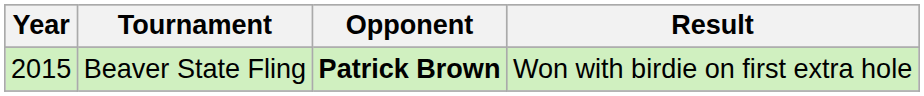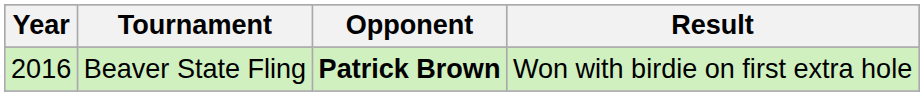 <table class="wikitable">
 <tr>
 <th>Year</th>
 <th>Tournament</th>
 <th>Opponent</th>
 <th>Result</th>
 </tr>
 <tr style="background:#d0f0c0;">
-<td>2015</td>
+<td>2016</td>
 <td>Beaver State Fling</td>
 <td><strong>Patrick Brown</strong></td>
 <td>Won with birdie on first extra hole </td>
 </tr>
 </table>
